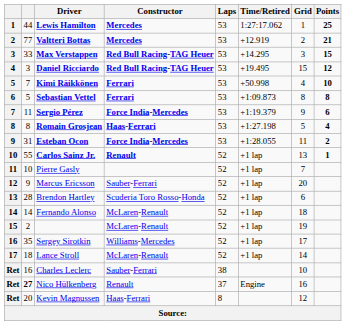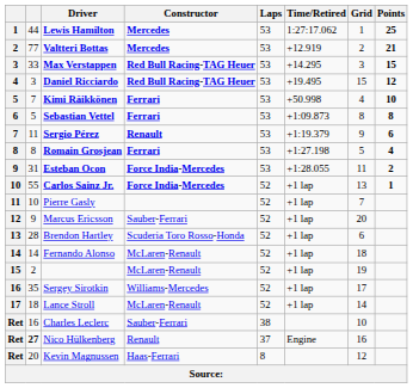 <table class="wikitable sortable" style="font-size: 85%;">
 <tr>
 <th></th>
 <th></th>
 <th>Driver</th>
 <th>Constructor</th>
 <th>Laps</th>
 <th class="unsortable">Time/Retired</th>
 <th class="unosortable">Grid</th>
 <th>Points</th>
 </tr>
 <tr>
 <th>1</th>
 <td align="center">44</td>
 <td data-sort-value="HAM"><strong> <a href='#'>Lewis Hamilton</a></strong></td>
 <td><a href='#'><strong>Mercedes</strong></a></td>
 <td>53</td>
 <td>1:27:17.062</td>
 <td align="center">1</td>
 <td align="center"><strong>25</strong></td>
 </tr>
 <tr>
 <th>2</th>
 <td align="center">77</td>
 <td data-sort-value="BOT"><strong> <a href='#'>Valtteri Bottas</a></strong></td>
 <td><a href='#'><strong>Mercedes</strong></a></td>
 <td>53</td>
 <td>+12.919</td>
 <td align="center">2</td>
 <td align="center"><strong>21</strong></td>
 </tr>
 <tr>
 <th>3</th>
 <td align="center">33</td>
 <td data-sort-value="VER"><strong> <a href='#'>Max Verstappen</a></strong></td>
 <td><strong><a href='#'>Red Bull Racing</a>-<a href='#'>TAG Heuer</a></strong></td>
 <td>53</td>
 <td>+14.295</td>
 <td align="center">3</td>
 <td align="center"><strong>15</strong></td>
 </tr>
 <tr>
 <th>4</th>
 <td align="center">3</td>
 <td data-sort-value="RIC"><strong> <a href='#'>Daniel Ricciardo</a></strong></td>
 <td><strong><a href='#'>Red Bull Racing</a>-<a href='#'>TAG Heuer</a></strong></td>
 <td>53</td>
 <td>+19.495</td>
 <td align="center">15</td>
 <td align="center"><strong>12</strong></td>
 </tr>
 <tr>
 <th>5</th>
 <td align="center">7</td>
 <td data-sort-value="RAI"><strong> <a href='#'>Kimi Räikkönen</a></strong></td>
 <td><a href='#'><strong>Ferrari</strong></a></td>
 <td>53</td>
 <td>+50.998</td>
 <td align="center">4</td>
 <td align="center"><strong>10</strong></td>
 </tr>
 <tr>
 <th>6</th>
 <td align="center">5</td>
 <td data-sort-value="VET"><strong> <a href='#'>Sebastian Vettel</a></strong></td>
 <td><a href='#'><strong>Ferrari</strong></a></td>
 <td>53</td>
 <td>+1:09.873</td>
 <td align="center">8</td>
 <td align="center"><strong>8</strong></td>
 </tr>
 <tr>
 <th>7</th>
 <td align="center">11</td>
 <td data-sort-value="PER"><strong> <a href='#'>Sergio Pérez</a></strong></td>
-<td><strong><a href='#'>Force India</a>-<a href='#'>Mercedes</a></strong></td>
+<td><strong><a href='#'>Renault</a></strong></td>
 <td>53</td>
 <td>+1:19.379</td>
 <td align="center">9</td>
 <td align="center"><strong>6</strong></td>
 </tr>
 <tr>
 <th>8</th>
 <td align="center">8</td>
 <td data-sort-value="GRO"><strong> <a href='#'>Romain Grosjean</a></strong></td>
-<td><strong><a href='#'>Haas</a>-<a href='#'>Ferrari</a></strong></td>
+<td><a href='#'><strong>Ferrari</strong></a></td>
 <td>53</td>
 <td>+1:27.198</td>
 <td align="center">5</td>
 <td align="center"><strong>4</strong></td>
 </tr>
 <tr>
 <th>9</th>
 <td align="center">31</td>
 <td data-sort-value="OCO"><strong> <a href='#'>Esteban Ocon</a></strong></td>
 <td><strong><a href='#'>Force India</a>-<a href='#'>Mercedes</a></strong></td>
 <td>53</td>
 <td>+1:28.055</td>
 <td align="center">11</td>
 <td align="center"><strong>2</strong></td>
 </tr>
 <tr>
 <th>10</th>
 <td align="center">55</td>
 <td data-sort-value="SAI"><strong> <a href='#'>Carlos Sainz Jr.</a></strong></td>
-<td><strong><a href='#'>Renault</a></strong></td>
+<td><strong><a href='#'>Force India</a>-<a href='#'>Mercedes</a></strong></td>
 <td>52</td>
 <td>+1 lap</td>
 <td align="center">13</td>
 <td align="center"><strong>1</strong></td>
 </tr>
 <tr>
 <th>11</th>
 <td align="center">10</td>
 <td data-sort-value="GAS"> <a href='#'>Pierre Gasly</a></td>
 <td></td>
 <td>52</td>
 <td>+1 lap</td>
 <td align="center">7</td>
 <td></td>
 </tr>
 <tr>
 <th>12</th>
 <td align="center">9</td>
 <td data-sort-value="ERI"> <a href='#'>Marcus Ericsson</a></td>
 <td><a href='#'>Sauber</a>-<a href='#'>Ferrari</a></td>
 <td>52</td>
 <td>+1 lap</td>
 <td align="center">20</td>
 <td></td>
 </tr>
 <tr>
 <th>13</th>
 <td align="center">28</td>
 <td data-sort-value="HAR"> <a href='#'>Brendon Hartley</a></td>
 <td><a href='#'>Scuderia Toro Rosso</a>-<a href='#'>Honda</a></td>
 <td>52</td>
 <td>+1 lap</td>
 <td align="center">6</td>
 <td></td>
 </tr>
 <tr>
 <th>14</th>
 <td align="center">14</td>
 <td data-sort-value="ALO"> <a href='#'>Fernando Alonso</a></td>
 <td><a href='#'>McLaren</a>-<a href='#'>Renault</a></td>
 <td>52</td>
 <td>+1 lap</td>
 <td align="center">18</td>
 <td></td>
 </tr>
 <tr>
 <th>15</th>
 <td align="center">2</td>
 <td data-sort-value="VAN"></td>
 <td><a href='#'>McLaren</a>-<a href='#'>Renault</a></td>
 <td>52</td>
 <td>+1 lap</td>
 <td align="center">19</td>
 <td></td>
 </tr>
 <tr>
 <th>16</th>
 <td align="center">35</td>
 <td data-sort-value="SIR"> <a href='#'>Sergey Sirotkin</a></td>
 <td><a href='#'>Williams</a>-<a href='#'>Mercedes</a></td>
 <td>52</td>
 <td>+1 lap</td>
 <td align="center">17</td>
 <td></td>
 </tr>
 <tr>
 <th>17</th>
 <td align="center">18</td>
 <td data-sort-value="STR"> <a href='#'>Lance Stroll</a></td>
 <td><a href='#'>McLaren</a>-<a href='#'>Renault</a></td>
 <td>52</td>
 <td>+1 lap</td>
 <td align="center">14</td>
 <td></td>
 </tr>
 <tr>
 <th data-sort-value="18">Ret</th>
 <td align="center">16</td>
 <td data-sort-value="LEC"> <a href='#'>Charles Leclerc</a></td>
 <td><a href='#'>Sauber</a>-<a href='#'>Ferrari</a></td>
 <td>38</td>
 <td></td>
 <td align="center">10</td>
 <td></td>
 </tr>
 <tr>
 <th data-sort-value="19">Ret</th>
 <td align="center"><strong>27</strong></td>
 <td data-sort-value="HUL"> <a href='#'>Nico Hülkenberg</a></td>
 <td><a href='#'>Renault</a></td>
 <td>37</td>
 <td>Engine</td>
 <td align="center">16</td>
 <td></td>
 </tr>
 <tr>
 <th data-sort-value="20">Ret</th>
 <td align="center">20</td>
 <td data-sort-value="MAG"> <a href='#'>Kevin Magnussen</a></td>
 <td><a href='#'>Haas</a>-<a href='#'>Ferrari</a></td>
 <td>8</td>
 <td></td>
 <td align="center">12</td>
 <td></td>
 </tr>
 <tr class="sortbottom">
 <th colspan="8">Source:</th>
 </tr>
 </table>
